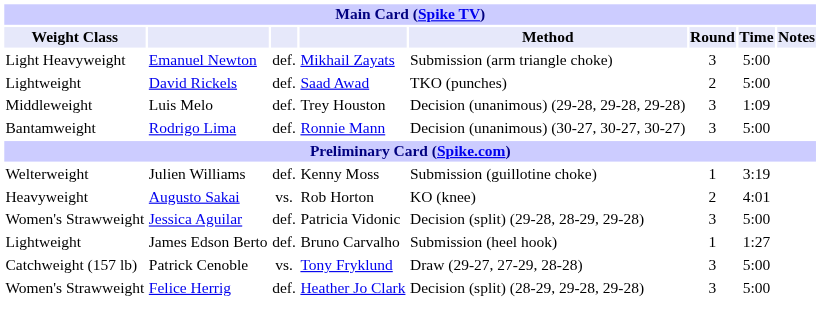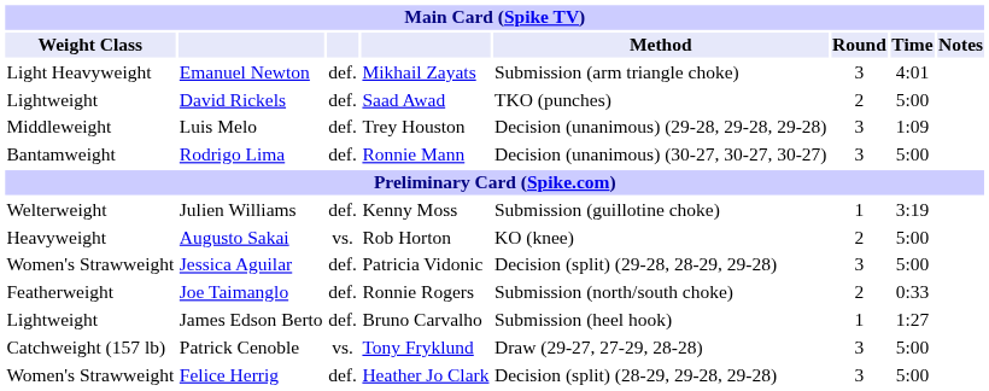 <table class="toccolours" style="font-size: 85%;">
 <tr>
 <th colspan="8" style="background-color: #ccf; color: #000080; text-align: center;"><strong>Main Card (<a href='#'>Spike TV</a>)</strong></th>
 </tr>
 <tr>
 <th colspan="1" style="background-color: #E6E8FA; color: #000000; text-align: center;">Weight Class</th>
 <th colspan="1" style="background-color: #E6E8FA; color: #000000; text-align: center;"></th>
 <th colspan="1" style="background-color: #E6E8FA; color: #000000; text-align: center;"></th>
 <th colspan="1" style="background-color: #E6E8FA; color: #000000; text-align: center;"></th>
 <th colspan="1" style="background-color: #E6E8FA; color: #000000; text-align: center;">Method</th>
 <th colspan="1" style="background-color: #E6E8FA; color: #000000; text-align: center;">Round</th>
 <th colspan="1" style="background-color: #E6E8FA; color: #000000; text-align: center;">Time</th>
 <th colspan="1" style="background-color: #E6E8FA; color: #000000; text-align: center;">Notes</th>
 </tr>
 <tr>
 <td>Light Heavyweight</td>
 <td><a href='#'>Emanuel Newton</a></td>
 <td align=center>def.</td>
 <td><a href='#'>Mikhail Zayats</a></td>
 <td>Submission (arm triangle choke)</td>
 <td align=center>3</td>
-<td align=center>5:00</td>
+<td align=center>4:01</td>
 <td></td>
 </tr>
 <tr>
 <td>Lightweight</td>
 <td><a href='#'>David Rickels</a></td>
 <td align=center>def.</td>
 <td><a href='#'>Saad Awad</a></td>
 <td>TKO (punches)</td>
 <td align=center>2</td>
 <td align=center>5:00</td>
 <td></td>
 </tr>
 <tr>
 <td>Middleweight</td>
 <td>Luis Melo</td>
 <td align=center>def.</td>
 <td>Trey Houston</td>
 <td>Decision (unanimous) (29-28, 29-28, 29-28)</td>
 <td align=center>3</td>
 <td align=center>1:09</td>
 <td></td>
 </tr>
 <tr>
 <td>Bantamweight</td>
 <td><a href='#'>Rodrigo Lima</a></td>
 <td align=center>def.</td>
 <td><a href='#'>Ronnie Mann</a></td>
 <td>Decision (unanimous) (30-27, 30-27, 30-27)</td>
 <td align=center>3</td>
 <td align=center>5:00</td>
 <td></td>
 </tr>
 <tr>
 <th colspan="8" style="background-color: #ccf; color: #000080; text-align: center;"><strong>Preliminary Card (<a href='#'>Spike.com</a>)</strong></th>
 </tr>
 <tr>
 <td>Welterweight</td>
 <td>Julien Williams</td>
 <td align=center>def.</td>
 <td>Kenny Moss</td>
 <td>Submission (guillotine choke)</td>
 <td align=center>1</td>
 <td align=center>3:19</td>
 <td></td>
 </tr>
 <tr>
 <td>Heavyweight</td>
 <td><a href='#'>Augusto Sakai</a></td>
 <td align=center>vs.</td>
 <td>Rob Horton</td>
 <td>KO (knee)</td>
 <td align=center>2</td>
-<td align=center>4:01</td>
+<td align=center>5:00</td>
 <td></td>
 </tr>
 <tr>
 <td>Women's Strawweight</td>
 <td><a href='#'>Jessica Aguilar</a></td>
 <td align=center>def.</td>
 <td>Patricia Vidonic</td>
 <td>Decision (split) (29-28, 28-29, 29-28)</td>
 <td align=center>3</td>
 <td align=center>5:00</td>
+<td></td>
+</tr>
+<tr>
+<td>Featherweight</td>
+<td><a href='#'>Joe Taimanglo</a></td>
+<td align=center>def.</td>
+<td>Ronnie Rogers</td>
+<td>Submission (north/south choke)</td>
+<td align=center>2</td>
+<td align=center>0:33</td>
 <td></td>
 </tr>
 <tr>
 <td>Lightweight</td>
 <td>James Edson Berto</td>
 <td align=center>def.</td>
 <td>Bruno Carvalho</td>
 <td>Submission (heel hook)</td>
 <td align=center>1</td>
 <td align=center>1:27</td>
 <td></td>
 </tr>
 <tr>
 <td>Catchweight (157 lb)</td>
 <td>Patrick Cenoble</td>
 <td align=center>vs.</td>
 <td><a href='#'>Tony Fryklund</a></td>
 <td>Draw (29-27, 27-29, 28-28)</td>
 <td align=center>3</td>
 <td align=center>5:00</td>
 <td></td>
 </tr>
 <tr>
 <td>Women's Strawweight</td>
 <td><a href='#'>Felice Herrig</a></td>
 <td align=center>def.</td>
 <td><a href='#'>Heather Jo Clark</a></td>
 <td>Decision (split) (28-29, 29-28, 29-28)</td>
 <td align=center>3</td>
 <td align=center>5:00</td>
 <td></td>
 </tr>
 <tr>
 </tr>
 </table>
